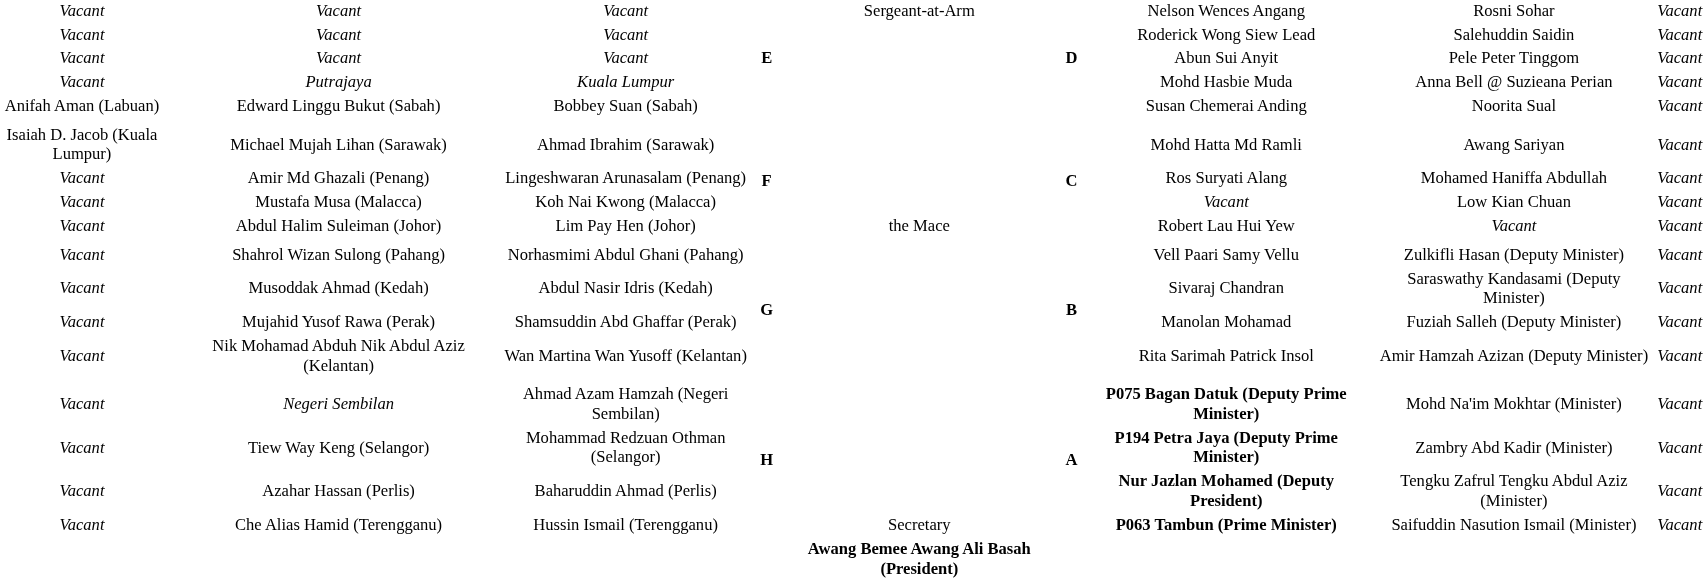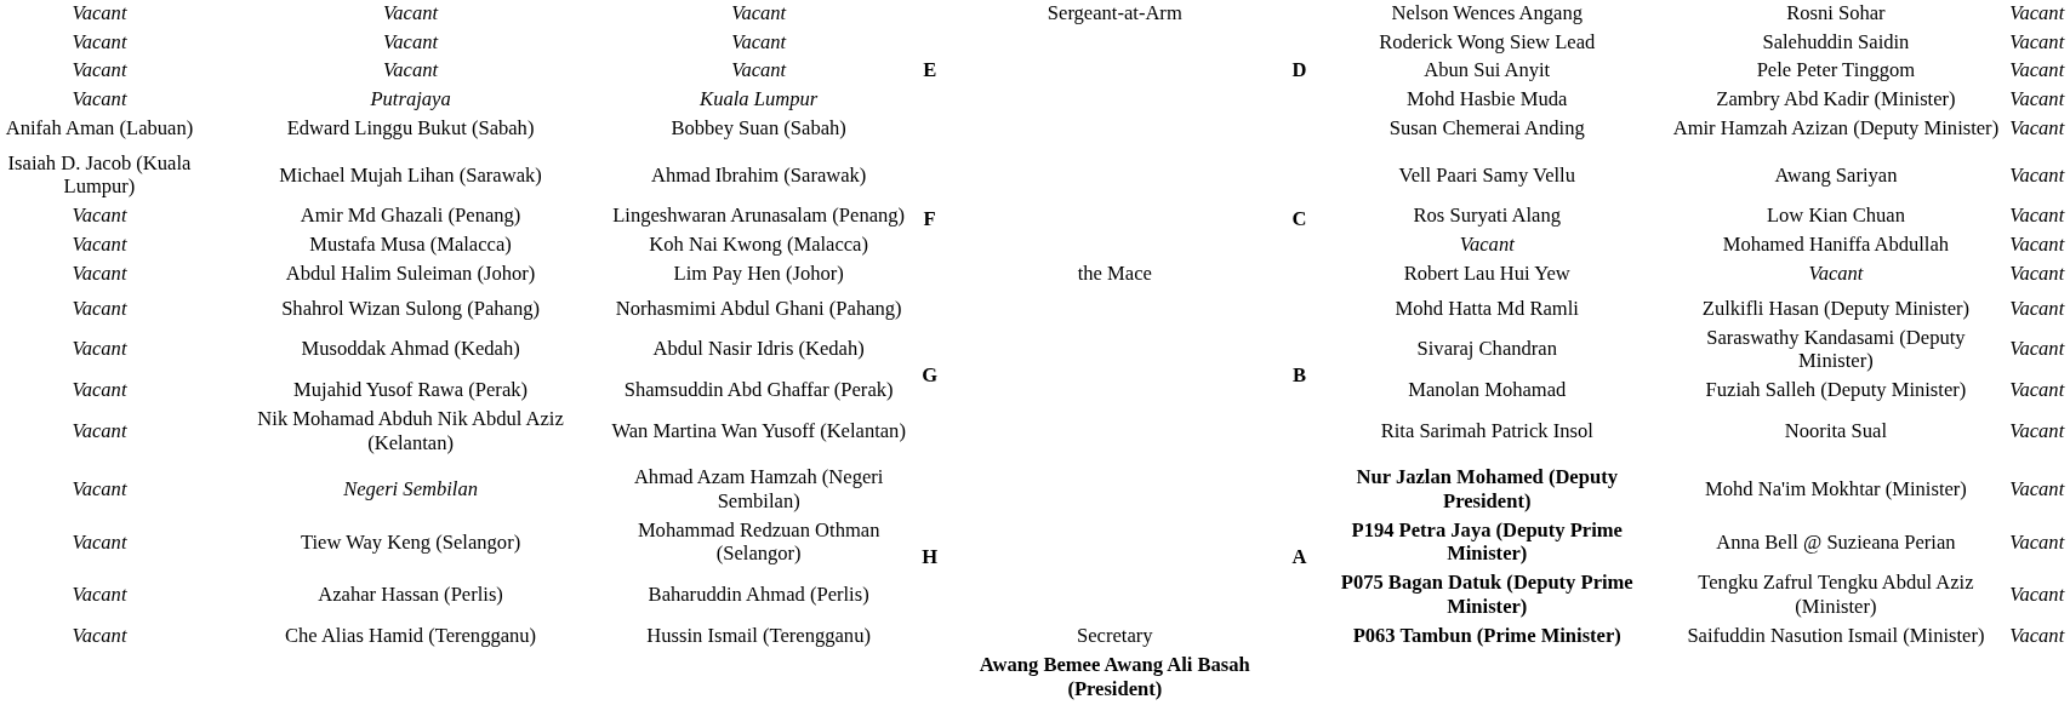 <table style="font-size:95%; text-align:center;">
 <tr>
 <td><em>Vacant</em></td>
 <td><em>Vacant</em></td>
 <td><em>Vacant</em></td>
 <td rowspan="5"><strong>E</strong></td>
 <td>Sergeant-at-Arm</td>
 <td rowspan=5><strong>D</strong></td>
 <td>Nelson Wences Angang</td>
 <td>Rosni Sohar</td>
 <td><em>Vacant</em></td>
 </tr>
 <tr>
 <td><em>Vacant</em></td>
 <td><em>Vacant</em></td>
 <td><em>Vacant</em></td>
 <td></td>
 <td>Roderick Wong Siew Lead</td>
 <td>Salehuddin Saidin</td>
 <td><em>Vacant</em></td>
 </tr>
 <tr>
 <td><em>Vacant</em></td>
 <td><em>Vacant</em></td>
 <td><em>Vacant</em></td>
 <td></td>
 <td>Abun Sui Anyit</td>
 <td>Pele Peter Tinggom</td>
 <td><em>Vacant</em></td>
 </tr>
 <tr>
 <td><em>Vacant</em></td>
 <td><em>Putrajaya</em></td>
 <td><em>Kuala Lumpur</em></td>
 <td></td>
 <td>Mohd Hasbie Muda</td>
-<td>Anna Bell @ Suzieana Perian</td>
+<td>Zambry Abd Kadir (Minister)</td>
 <td><em>Vacant</em></td>
 </tr>
 <tr>
 <td>Anifah Aman (Labuan)</td>
 <td>Edward Linggu Bukut (Sabah)</td>
 <td>Bobbey Suan (Sabah)</td>
 <td></td>
 <td>Susan Chemerai Anding</td>
-<td>Noorita Sual</td>
+<td>Amir Hamzah Azizan (Deputy Minister)</td>
 <td><em>Vacant</em></td>
 </tr>
 <tr>
 <td colspan="9"></td>
 </tr>
 <tr>
 <td>Isaiah D. Jacob (Kuala Lumpur)</td>
 <td>Michael Mujah Lihan (Sarawak)</td>
 <td>Ahmad Ibrahim (Sarawak)</td>
 <td rowspan="4"><strong>F</strong></td>
 <td></td>
 <td rowspan=4><strong>C</strong></td>
-<td>Mohd Hatta Md Ramli</td>
+<td>Vell Paari Samy Vellu</td>
 <td>Awang Sariyan</td>
 <td><em>Vacant</em></td>
 </tr>
 <tr>
 <td><em>Vacant</em></td>
 <td>Amir Md Ghazali (Penang)</td>
 <td>Lingeshwaran Arunasalam (Penang)</td>
 <td></td>
 <td>Ros Suryati Alang</td>
-<td>Mohamed Haniffa Abdullah</td>
+<td>Low Kian Chuan</td>
 <td><em>Vacant</em></td>
 </tr>
 <tr>
 <td><em>Vacant</em></td>
 <td>Mustafa Musa (Malacca)</td>
 <td>Koh Nai Kwong (Malacca)</td>
 <td></td>
 <td><em>Vacant</em></td>
-<td>Low Kian Chuan</td>
+<td>Mohamed Haniffa Abdullah</td>
 <td><em>Vacant</em></td>
 </tr>
 <tr>
 <td><em>Vacant</em></td>
 <td>Abdul Halim Suleiman (Johor)</td>
 <td>Lim Pay Hen (Johor)</td>
 <td>the Mace</td>
 <td>Robert Lau Hui Yew</td>
 <td><em>Vacant</em></td>
 <td><em>Vacant</em></td>
 </tr>
 <tr>
 <td colspan="9"></td>
 </tr>
 <tr>
 <td><em>Vacant</em></td>
 <td>Shahrol Wizan Sulong (Pahang)</td>
 <td>Norhasmimi Abdul Ghani (Pahang)</td>
 <td rowspan="4"><strong>G</strong></td>
 <td></td>
 <td rowspan=4><strong>B</strong></td>
-<td>Vell Paari Samy Vellu</td>
+<td>Mohd Hatta Md Ramli</td>
 <td>Zulkifli Hasan (Deputy Minister)</td>
 <td><em>Vacant</em></td>
 </tr>
 <tr>
 <td><em>Vacant</em></td>
 <td>Musoddak Ahmad (Kedah)</td>
 <td>Abdul Nasir Idris (Kedah)</td>
 <td></td>
 <td>Sivaraj Chandran</td>
 <td>Saraswathy Kandasami (Deputy Minister)</td>
 <td><em>Vacant</em></td>
 </tr>
 <tr>
 <td><em>Vacant</em></td>
 <td>Mujahid Yusof Rawa (Perak)</td>
 <td>Shamsuddin Abd Ghaffar (Perak)</td>
 <td></td>
 <td>Manolan Mohamad</td>
 <td>Fuziah Salleh (Deputy Minister)</td>
 <td><em>Vacant</em></td>
 </tr>
 <tr>
 <td><em>Vacant</em></td>
 <td>Nik Mohamad Abduh Nik Abdul Aziz (Kelantan)</td>
 <td>Wan Martina Wan Yusoff (Kelantan)</td>
 <td></td>
 <td>Rita Sarimah Patrick Insol</td>
-<td>Amir Hamzah Azizan (Deputy Minister)</td>
+<td>Noorita Sual</td>
 <td><em>Vacant</em></td>
 </tr>
 <tr>
 <td colspan="9"></td>
 </tr>
 <tr>
 <td><em>Vacant</em></td>
 <td><em>Negeri Sembilan</em></td>
 <td>Ahmad Azam Hamzah (Negeri Sembilan)</td>
 <td rowspan="4"><strong>H</strong></td>
 <td></td>
 <td rowspan=4><strong>A</strong></td>
-<td><strong>P075 Bagan Datuk (Deputy Prime Minister)</strong></td>
+<td><strong>Nur Jazlan Mohamed (Deputy President)</strong></td>
 <td>Mohd Na'im Mokhtar (Minister)</td>
 <td><em>Vacant</em></td>
 </tr>
 <tr>
 <td><em>Vacant</em></td>
 <td>Tiew Way Keng (Selangor)</td>
 <td>Mohammad Redzuan Othman (Selangor)</td>
 <td></td>
 <td><strong>P194 Petra Jaya (Deputy Prime Minister)</strong></td>
-<td>Zambry Abd Kadir (Minister)</td>
+<td>Anna Bell @ Suzieana Perian</td>
 <td><em>Vacant</em></td>
 </tr>
 <tr>
 <td><em>Vacant</em></td>
 <td>Azahar Hassan (Perlis)</td>
 <td>Baharuddin Ahmad (Perlis)</td>
 <td></td>
-<td><strong>Nur Jazlan Mohamed (Deputy President)</strong></td>
+<td><strong>P075 Bagan Datuk (Deputy Prime Minister)</strong></td>
 <td>Tengku Zafrul Tengku Abdul Aziz (Minister)</td>
 <td><em>Vacant</em></td>
 </tr>
 <tr>
 <td><em>Vacant</em></td>
 <td>Che Alias Hamid (Terengganu)</td>
 <td>Hussin Ismail (Terengganu)</td>
 <td>Secretary</td>
 <td><strong>P063 Tambun (Prime Minister)</strong></td>
 <td>Saifuddin Nasution Ismail (Minister)</td>
 <td><em>Vacant</em></td>
 </tr>
 <tr>
 <td colspan="4"></td>
 <td><strong>Awang Bemee Awang Ali Basah (President)</strong></td>
 <td colspan="4"></td>
 </tr>
 </table>
